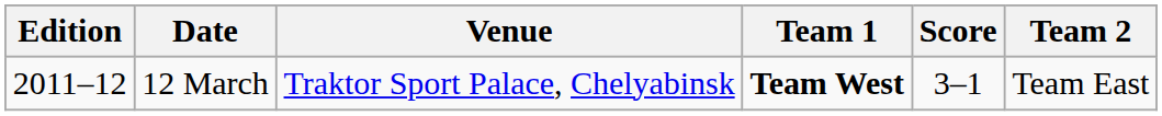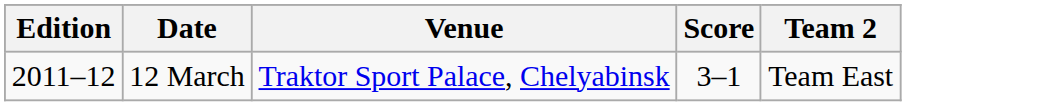 <table class="wikitable">
 <tr>
 <th>Edition</th>
 <th>Date</th>
 <th>Venue</th>
-<th>Team 1</th>
 <th>Score</th>
 <th>Team 2</th>
 </tr>
 <tr>
 <td align="center">2011–12</td>
 <td align="left">12 March</td>
 <td align="left"> <a href='#'>Traktor Sport Palace</a>, <a href='#'>Chelyabinsk</a></td>
-<td align="left"><strong>Team West</strong></td>
 <td align="center">3–1</td>
 <td align="left">Team East</td>
 </tr>
 </table>
